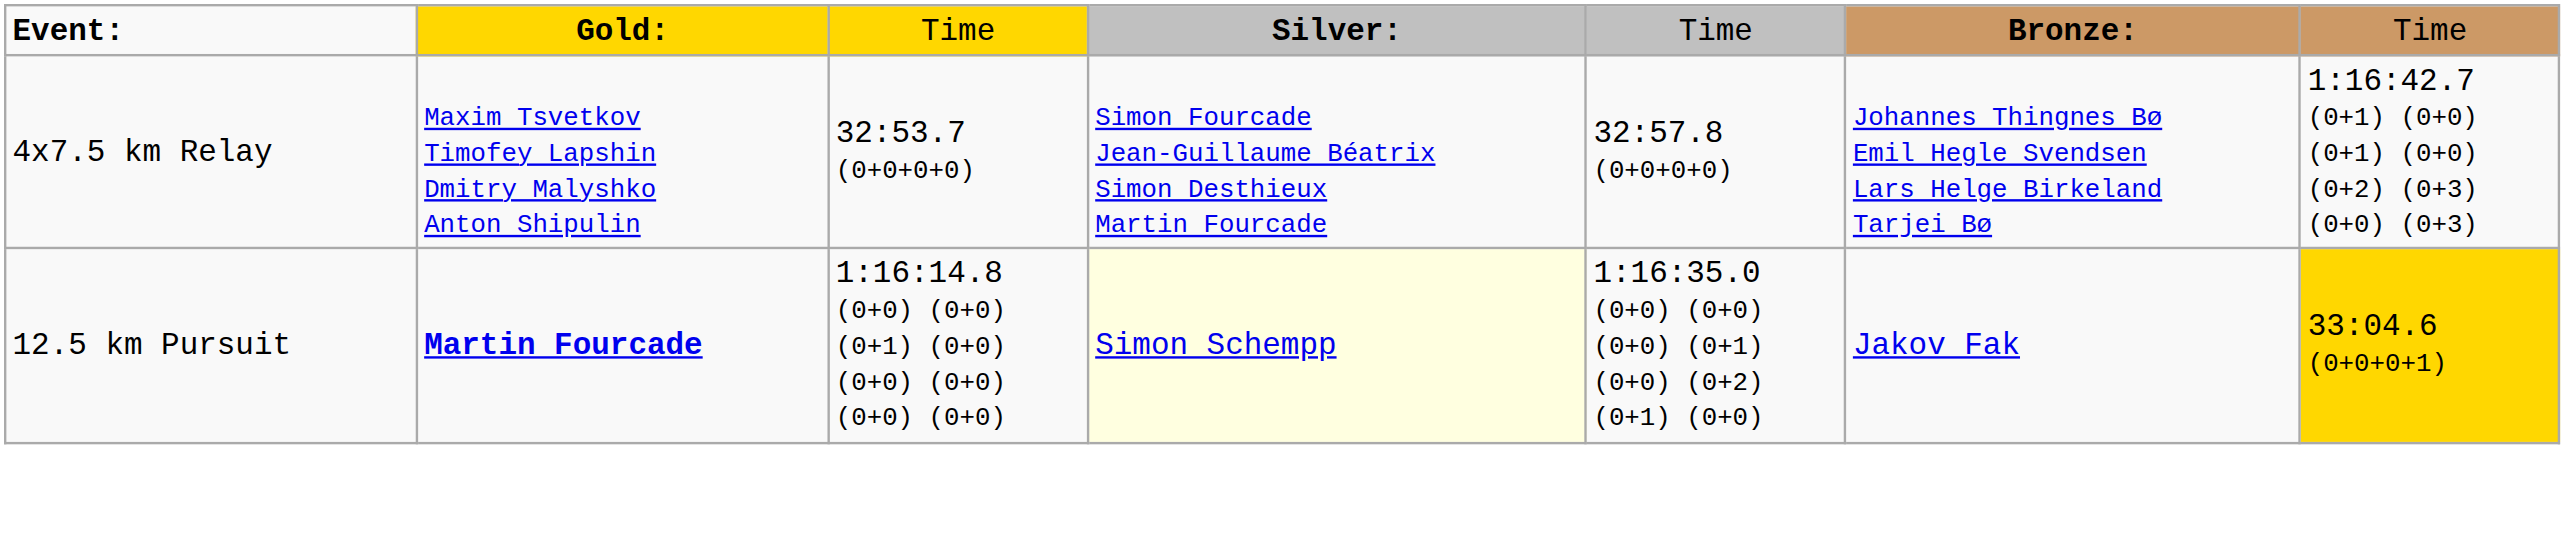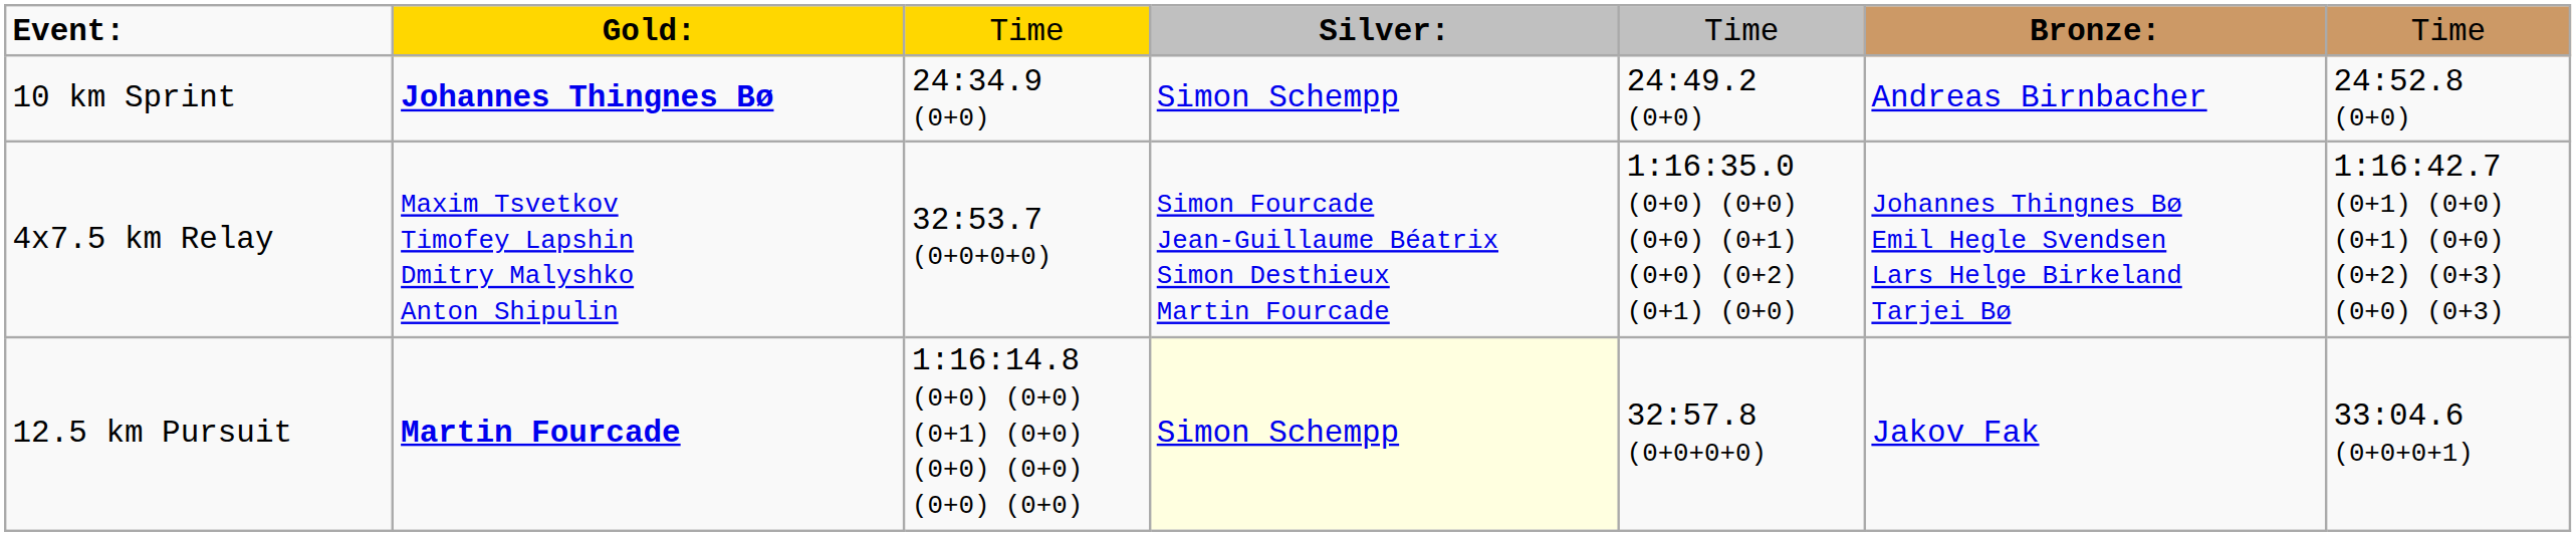 <table class="wikitable" width=85%>
 <tr>
 <td><strong>Event:</strong></td>
 <td style="text-align:center;background-color:gold;"><strong>Gold:</strong></td>
 <td style="text-align:center;background-color:gold;">Time</td>
 <td style="text-align:center;background-color:silver;"><strong>Silver:</strong></td>
 <td style="text-align:center;background-color:silver;">Time</td>
 <td style="text-align:center;background-color:#CC9966;"><strong>Bronze:</strong></td>
 <td style="text-align:center;background-color:#CC9966;">Time</td>
 </tr>
 <tr>
+<td>10 km Sprint<br></td>
+<td><strong><a href='#'>Johannes Thingnes Bø</a></strong><br><small></small></td>
+<td>24:34.9<br><small>(0+0)</small></td>
+<td><a href='#'>Simon Schempp</a><br><small></small></td>
+<td>24:49.2<br><small>(0+0)</small></td>
+<td><a href='#'>Andreas Birnbacher</a><br><small></small></td>
+<td>24:52.8<br><small>(0+0)</small></td>
+</tr>
+<tr>
 <td>4x7.5 km Relay<br></td>
 <td><strong></strong><br><small><a href='#'>Maxim Tsvetkov</a><br><a href='#'>Timofey Lapshin</a><br><a href='#'>Dmitry Malyshko</a><br><a href='#'>Anton Shipulin</a></small></td>
 <td>32:53.7<br><small>(0+0+0+0)</small></td>
 <td><br><small><a href='#'>Simon Fourcade</a><br><a href='#'>Jean-Guillaume Béatrix</a><br><a href='#'>Simon Desthieux</a><br><a href='#'>Martin Fourcade</a></small></td>
-<td>32:57.8<br><small>(0+0+0+0)</small></td>
+<td>1:16:35.0<br><small>(0+0) (0+0)<br>(0+0) (0+1)<br>(0+0) (0+2)<br>(0+1) (0+0)</small></td>
 <td><br><small><a href='#'>Johannes Thingnes Bø</a><br><a href='#'>Emil Hegle Svendsen</a><br><a href='#'>Lars Helge Birkeland</a><br><a href='#'>Tarjei Bø</a></small></td>
 <td>1:16:42.7<br><small>(0+1) (0+0)<br>(0+1) (0+0)<br>(0+2) (0+3)<br>(0+0) (0+3)</small></td>
 </tr>
 <tr>
 <td>12.5 km Pursuit<br></td>
 <td><strong><a href='#'>Martin Fourcade</a></strong><br><small></small></td>
 <td>1:16:14.8<br><small>(0+0) (0+0)<br>(0+1) (0+0)<br>(0+0) (0+0)<br>(0+0) (0+0)</small></td>
 <td style="background: lightyellow;"><a href='#'>Simon Schempp</a><br><small></small></td>
-<td>1:16:35.0<br><small>(0+0) (0+0)<br>(0+0) (0+1)<br>(0+0) (0+2)<br>(0+1) (0+0)</small></td>
+<td>32:57.8<br><small>(0+0+0+0)</small></td>
 <td><a href='#'>Jakov Fak</a><br><small></small></td>
-<td style="background: gold;">33:04.6<br><small>(0+0+0+1)</small></td>
+<td>33:04.6<br><small>(0+0+0+1)</small></td>
 </tr>
 </table>
